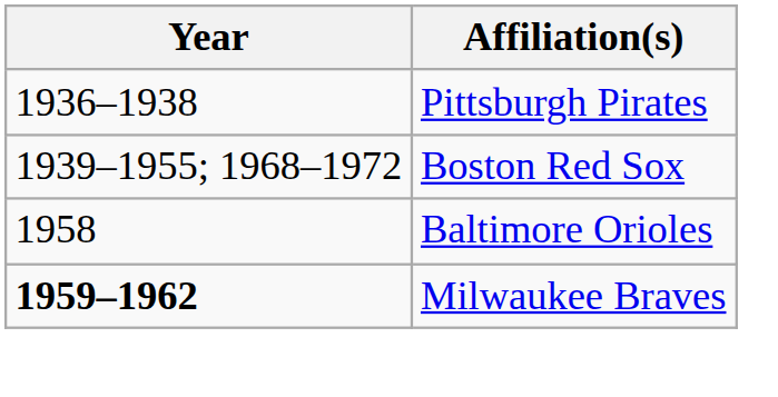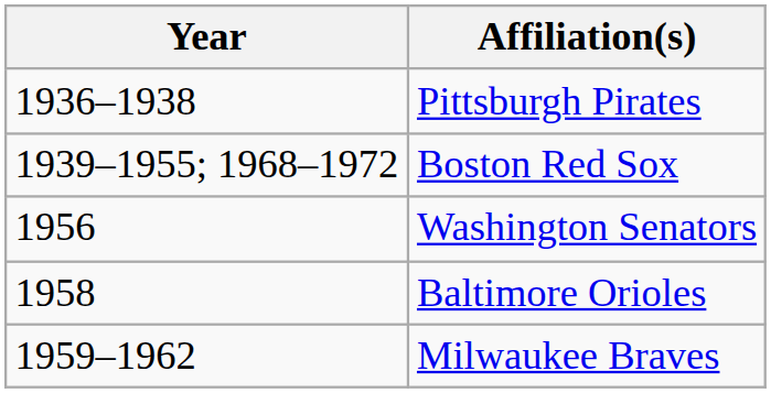 <table class=wikitable>
 <tr>
 <th>Year</th>
 <th>Affiliation(s)</th>
 </tr>
 <tr>
 <td>1936–1938</td>
 <td><a href='#'>Pittsburgh Pirates</a></td>
 </tr>
 <tr>
 <td>1939–1955; 1968–1972</td>
 <td><a href='#'>Boston Red Sox</a></td>
 </tr>
 <tr>
+<td>1956</td>
+<td><a href='#'>Washington Senators</a></td>
+</tr>
+<tr>
 <td>1958</td>
 <td><a href='#'>Baltimore Orioles</a></td>
 </tr>
 <tr>
-<td><strong>1959–1962</strong></td>
+<td>1959–1962</td>
 <td><a href='#'>Milwaukee Braves</a></td>
 </tr>
 </table>
